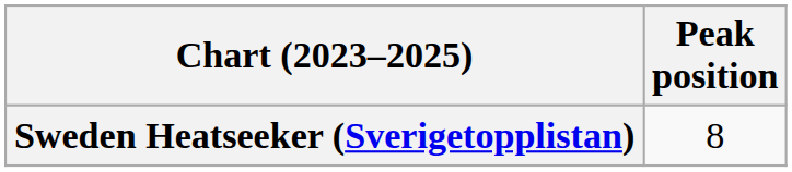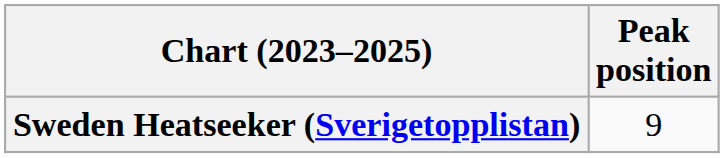 <table class="wikitable plainrowheaders" style="text-align:center">
 <tr>
 <th>Chart (2023–2025)</th>
 <th>Peak<br>position</th>
 </tr>
 <tr>
 <th scope="row">Sweden Heatseeker (<a href='#'>Sverigetopplistan</a>)<br></th>
-<td>8</td>
+<td>9</td>
 </tr>
 </table>
